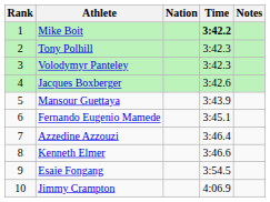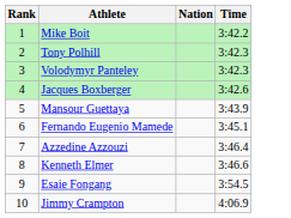 <table class="wikitable sortable" style="text-align:center">
 <tr>
 <th>Rank</th>
 <th>Athlete</th>
 <th>Nation</th>
 <th>Time</th>
-<th>Notes</th>
 </tr>
 <tr style="background:#bbf3bb;">
 <td>1</td>
 <td align=left><a href='#'>Mike Boit</a></td>
 <td align=left></td>
-<td><strong>3:42.2</strong></td>
-<td></td>
+<td>3:42.2</td>
 </tr>
 <tr style="background:#bbf3bb;">
 <td>2</td>
 <td align=left><a href='#'>Tony Polhill</a></td>
 <td align=left></td>
 <td>3:42.3</td>
-<td></td>
 </tr>
 <tr style="background:#bbf3bb;">
 <td>3</td>
 <td align=left><a href='#'>Volodymyr Panteley</a></td>
 <td align=left></td>
 <td>3:42.3</td>
-<td></td>
 </tr>
 <tr style="background:#bbf3bb;">
 <td>4</td>
 <td align=left><a href='#'>Jacques Boxberger</a></td>
 <td align=left></td>
 <td>3:42.6</td>
-<td></td>
 </tr>
 <tr>
 <td>5</td>
 <td align=left><a href='#'>Mansour Guettaya</a></td>
 <td align=left></td>
 <td>3:43.9</td>
-<td></td>
 </tr>
 <tr>
 <td>6</td>
 <td align=left><a href='#'>Fernando Eugenio Mamede</a></td>
 <td align=left></td>
 <td>3:45.1</td>
-<td></td>
 </tr>
 <tr>
 <td>7</td>
 <td align=left><a href='#'>Azzedine Azzouzi</a></td>
 <td align=left></td>
 <td>3:46.4</td>
-<td></td>
 </tr>
 <tr>
 <td>8</td>
 <td align=left><a href='#'>Kenneth Elmer</a></td>
 <td align=left></td>
 <td>3:46.6</td>
-<td></td>
 </tr>
 <tr>
 <td>9</td>
 <td align=left><a href='#'>Esaie Fongang</a></td>
 <td align=left></td>
 <td>3:54.5</td>
-<td></td>
 </tr>
 <tr>
 <td>10</td>
 <td align=left><a href='#'>Jimmy Crampton</a></td>
 <td align=left></td>
 <td>4:06.9</td>
-<td></td>
 </tr>
 </table>
